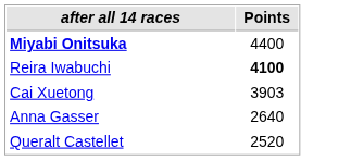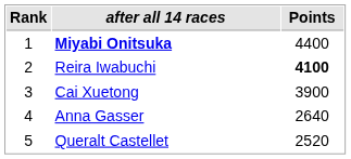 <table cellspacing="1" cellpadding="3" style="border:1px solid #aaa; font-size:86%;">
 <tr style="background:#e4e4e4;">
+<th style="border-bottom:1px solid #aaa; width:10px;">Rank</th>
 <th style="border-bottom:1px solid #aaa; width:200px;"><em>after all 14 races</em></th>
 <th style="border-bottom:1px solid #aaa; width:50px;">Points</th>
 </tr>
 <tr>
+<td align=center>1</td>
 <td><strong> <a href='#'>Miyabi Onitsuka</a></strong></td>
 <td align=center>4400</td>
 </tr>
 <tr>
+<td align=center>2</td>
 <td> <a href='#'>Reira Iwabuchi</a></td>
 <td align=center><strong>4100</strong></td>
 </tr>
 <tr>
+<td align=center>3</td>
 <td> <a href='#'>Cai Xuetong</a></td>
-<td align=center>3903</td>
+<td align=center>3900</td>
 </tr>
 <tr>
+<td align=center>4</td>
 <td> <a href='#'>Anna Gasser</a></td>
 <td align=center>2640</td>
 </tr>
 <tr>
+<td align=center>5</td>
 <td> <a href='#'>Queralt Castellet</a></td>
 <td align=center>2520</td>
 </tr>
 </table>
